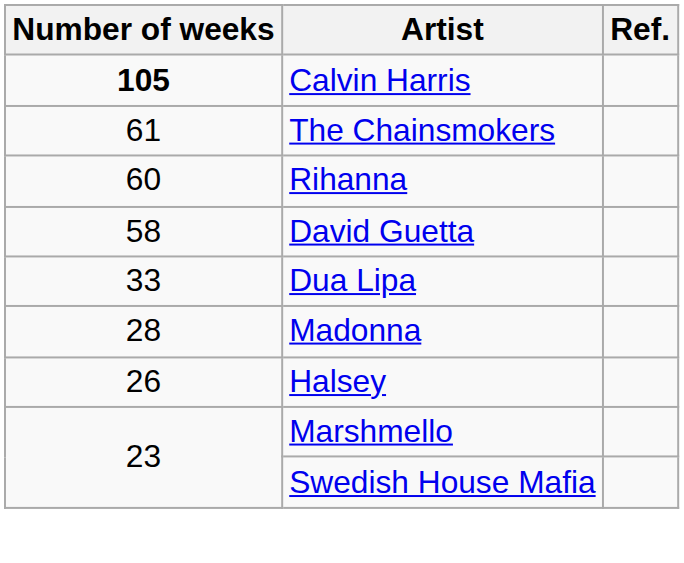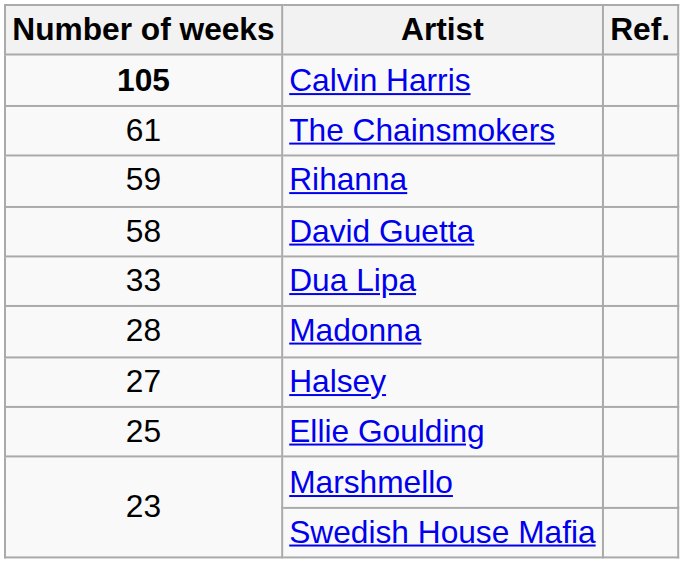 <table class="wikitable">
 <tr>
 <th>Number of weeks</th>
 <th>Artist</th>
 <th>Ref.</th>
 </tr>
 <tr>
 <td style="text-align:center;"><strong>105</strong></td>
 <td><a href='#'>Calvin Harris</a></td>
 <td></td>
 </tr>
 <tr>
 <td style="text-align:center;">61</td>
 <td><a href='#'>The Chainsmokers</a></td>
 <td></td>
 </tr>
 <tr>
-<td style="text-align:center;">60</td>
+<td style="text-align:center;">59</td>
 <td><a href='#'>Rihanna</a></td>
 <td></td>
 </tr>
 <tr>
 <td style="text-align:center;">58</td>
 <td><a href='#'>David Guetta</a></td>
 <td></td>
 </tr>
 <tr>
 <td style="text-align:center;">33</td>
 <td><a href='#'>Dua Lipa</a></td>
 <td></td>
 </tr>
 <tr>
 <td style="text-align:center;">28</td>
 <td><a href='#'>Madonna</a></td>
 <td></td>
 </tr>
 <tr>
-<td style="text-align:center;">26</td>
+<td style="text-align:center;">27</td>
 <td><a href='#'>Halsey</a></td>
+<td></td>
+</tr>
+<tr>
+<td style="text-align:center;">25</td>
+<td><a href='#'>Ellie Goulding</a></td>
 <td></td>
 </tr>
 <tr>
 <td style="text-align:center;" rowspan="2">23</td>
 <td><a href='#'>Marshmello</a></td>
 <td></td>
 </tr>
 <tr>
 <td><a href='#'>Swedish House Mafia</a></td>
 <td><br></td>
 </tr>
 </table>
